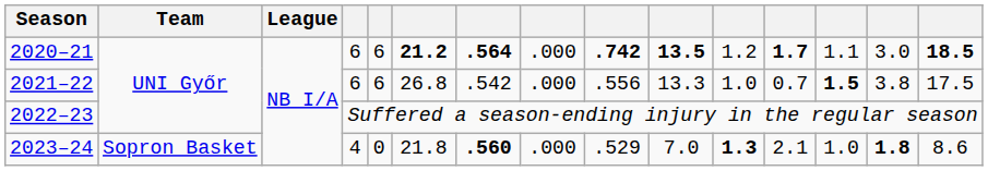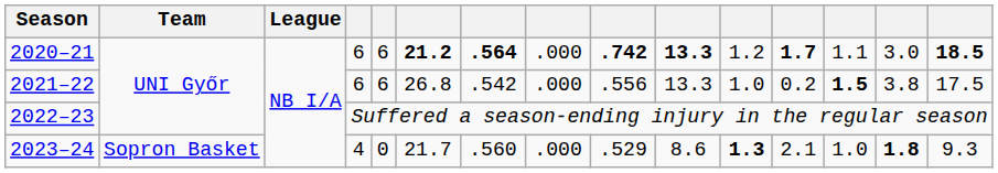 <table class="wikitable sortable" style="font-size:95%; text-align:center;">
 <tr>
 <th>Season</th>
 <th>Team</th>
 <th>League</th>
 <th></th>
 <th></th>
 <th></th>
 <th></th>
 <th></th>
 <th></th>
 <th></th>
 <th></th>
 <th></th>
 <th></th>
 <th></th>
 <th></th>
 </tr>
 <tr>
 <td><a href='#'>2020–21</a></td>
 <td rowspan=3><a href='#'>UNI Győr</a></td>
 <td align=left rowspan=4> <a href='#'>NB I/A</a></td>
 <td>6</td>
 <td>6</td>
 <td><strong>21.2</strong></td>
 <td><strong>.564</strong></td>
 <td>.000</td>
 <td><strong>.742</strong></td>
-<td><strong>13.5</strong></td>
+<td><strong>13.3</strong></td>
 <td>1.2</td>
 <td><strong>1.7</strong></td>
 <td>1.1</td>
 <td>3.0</td>
 <td><strong>18.5</strong></td>
 </tr>
 <tr>
 <td><a href='#'>2021–22</a></td>
 <td>6</td>
 <td>6</td>
 <td>26.8</td>
 <td>.542</td>
 <td>.000</td>
 <td>.556</td>
 <td>13.3</td>
 <td>1.0</td>
-<td>0.7</td>
+<td>0.2</td>
 <td><strong>1.5</strong></td>
 <td>3.8</td>
 <td>17.5</td>
 </tr>
 <tr>
 <td><a href='#'>2022–23</a></td>
 <td colspan=12><em>Suffered a season-ending injury in the regular season</em></td>
 </tr>
 <tr>
 <td><a href='#'>2023–24</a></td>
 <td><a href='#'>Sopron Basket</a></td>
 <td>4</td>
 <td>0</td>
-<td>21.8</td>
-<td><strong>.560</strong></td>
+<td>21.7</td>
+<td>.560</td>
 <td>.000</td>
 <td>.529</td>
-<td>7.0</td>
+<td>8.6</td>
 <td><strong>1.3</strong></td>
 <td>2.1</td>
 <td>1.0</td>
 <td><strong>1.8</strong></td>
-<td>8.6</td>
+<td>9.3</td>
 </tr>
 </table>
